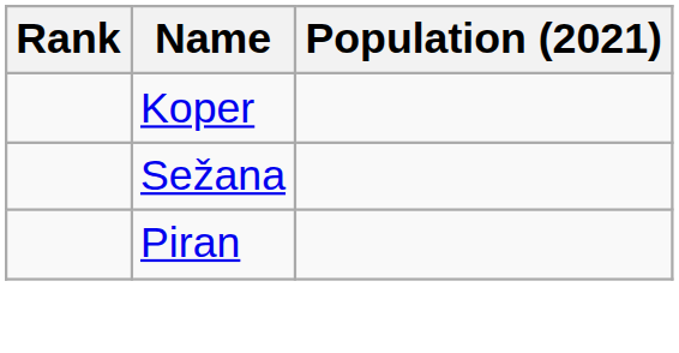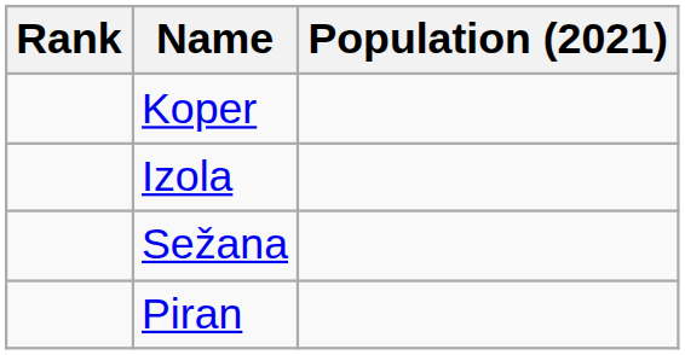 <table class="wikitable sortable">
 <tr>
 <th>Rank</th>
 <th>Name</th>
 <th>Population (2021)</th>
 </tr>
 <tr>
 <td></td>
 <td> <a href='#'>Koper</a></td>
 <td></td>
 </tr>
 <tr>
 <td></td>
+<td> <a href='#'>Izola</a></td>
+<td></td>
+</tr>
+<tr>
+<td></td>
 <td> <a href='#'>Sežana</a></td>
 <td></td>
 </tr>
 <tr>
 <td></td>
 <td> <a href='#'>Piran</a></td>
 <td></td>
 </tr>
 </table>
